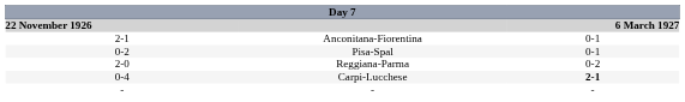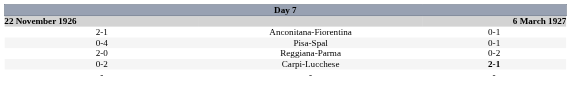 <table border=0 cellspacing=0 cellpadding=0 style="font-size: 85%; border-collapse: collapse;" width=95%>
 <tr>
 <td colspan=5 bgcolor=#98A1B2 style="border:1px solid #7A8392;text-align:center;"><span><strong>Day 7</strong></span></td>
 </tr>
 <tr bgcolor="D3D3D3">
 <th align=left>22 November 1926</th>
 <th></th>
 <th align=right>6 March 1927</th>
 </tr>
 <tr align=center bgcolor=#FFFFFF>
 <td>2-1</td>
 <td>Anconitana-Fiorentina</td>
 <td>0-1</td>
 </tr>
 <tr align=center bgcolor=#F5F5F5>
-<td>0-2</td>
+<td>0-4</td>
 <td>Pisa-Spal</td>
 <td>0-1</td>
 </tr>
 <tr align=center bgcolor=#FFFFFF>
 <td>2-0</td>
 <td>Reggiana-Parma</td>
 <td>0-2</td>
 </tr>
 <tr align=center bgcolor=#F5F5F5>
-<td>0-4</td>
+<td>0-2</td>
 <td>Carpi-Lucchese</td>
 <td><strong>2-1</strong></td>
 </tr>
 <tr align=center bgcolor=#FFFFFF>
 <td>-</td>
 <td>-</td>
 <td>-</td>
 </tr>
 </table>
